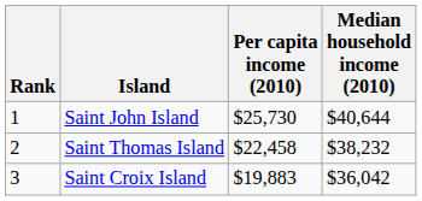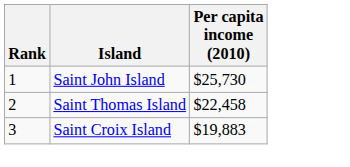 <table class="wikitable sortable">
 <tr valign=bottom>
 <th>Rank</th>
 <th>Island</th>
 <th>Per capita<br>income<br>(2010)</th>
-<th>Median<br>household<br> income<br> (2010)</th>
 </tr>
 <tr>
 <td>1</td>
 <td><a href='#'>Saint John Island</a></td>
 <td>$25,730</td>
-<td>$40,644</td>
 </tr>
 <tr>
 <td>2</td>
 <td><a href='#'>Saint Thomas Island</a></td>
 <td>$22,458</td>
-<td>$38,232</td>
 </tr>
 <tr>
 <td>3</td>
 <td><a href='#'>Saint Croix Island</a></td>
 <td>$19,883</td>
-<td>$36,042</td>
 </tr>
 </table>
